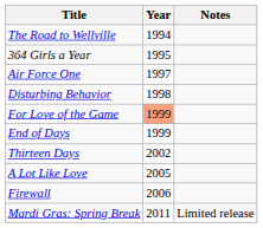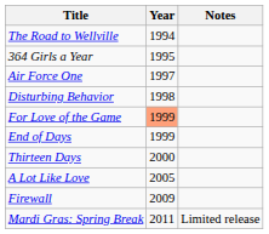 <table class="wikitable">
 <tr>
 <th>Title</th>
 <th>Year</th>
 <th>Notes</th>
 </tr>
 <tr>
 <td><em><a href='#'>The Road to Wellville</a></em></td>
 <td>1994</td>
 <td></td>
 </tr>
 <tr>
 <td><em>364 Girls a Year</em></td>
 <td>1995</td>
 <td></td>
 </tr>
 <tr>
 <td><em><a href='#'>Air Force One</a></em></td>
 <td>1997</td>
 <td></td>
 </tr>
 <tr>
 <td><em><a href='#'>Disturbing Behavior</a></em></td>
 <td>1998</td>
 <td></td>
 </tr>
 <tr>
 <td><em><a href='#'>For Love of the Game</a></em></td>
 <td style="background: lightsalmon;">1999</td>
 <td></td>
 </tr>
 <tr>
 <td><em><a href='#'>End of Days</a></em></td>
 <td>1999</td>
 <td></td>
 </tr>
 <tr>
 <td><em><a href='#'>Thirteen Days</a></em></td>
-<td>2002</td>
+<td>2000</td>
 <td></td>
 </tr>
 <tr>
 <td><em><a href='#'>A Lot Like Love</a></em></td>
 <td>2005</td>
 <td></td>
 </tr>
 <tr>
 <td><em><a href='#'>Firewall</a></em></td>
-<td>2006</td>
+<td>2009</td>
 <td></td>
 </tr>
 <tr>
 <td><em><a href='#'>Mardi Gras: Spring Break</a></em></td>
 <td>2011</td>
 <td>Limited release</td>
 </tr>
 </table>
